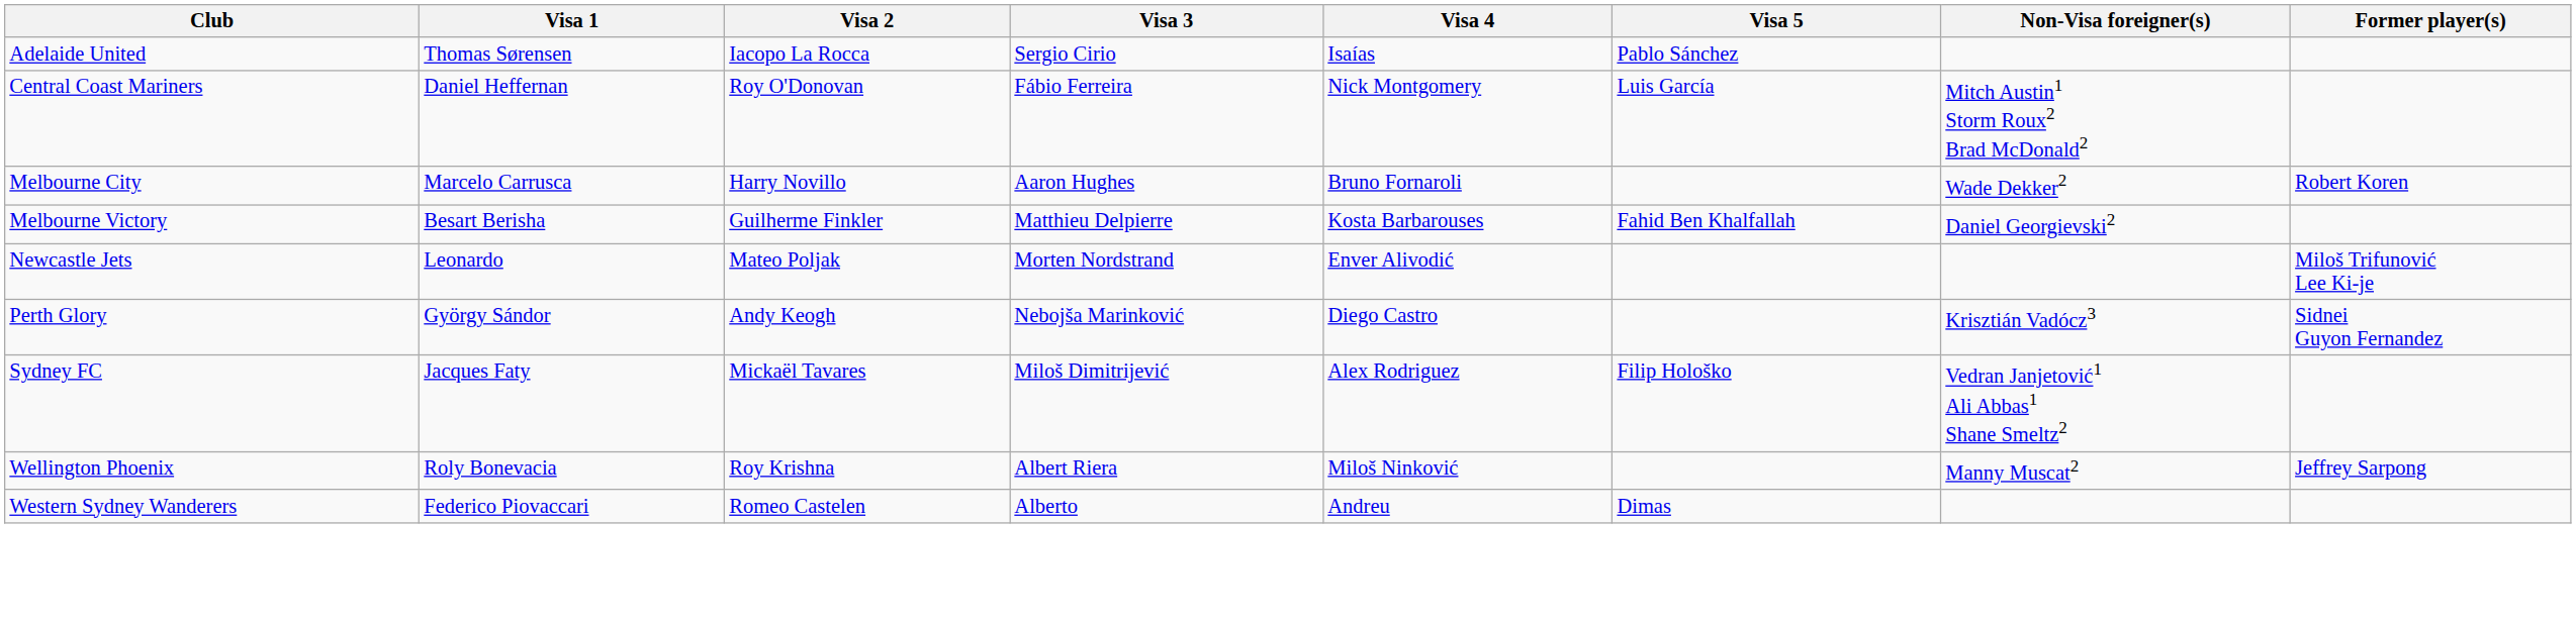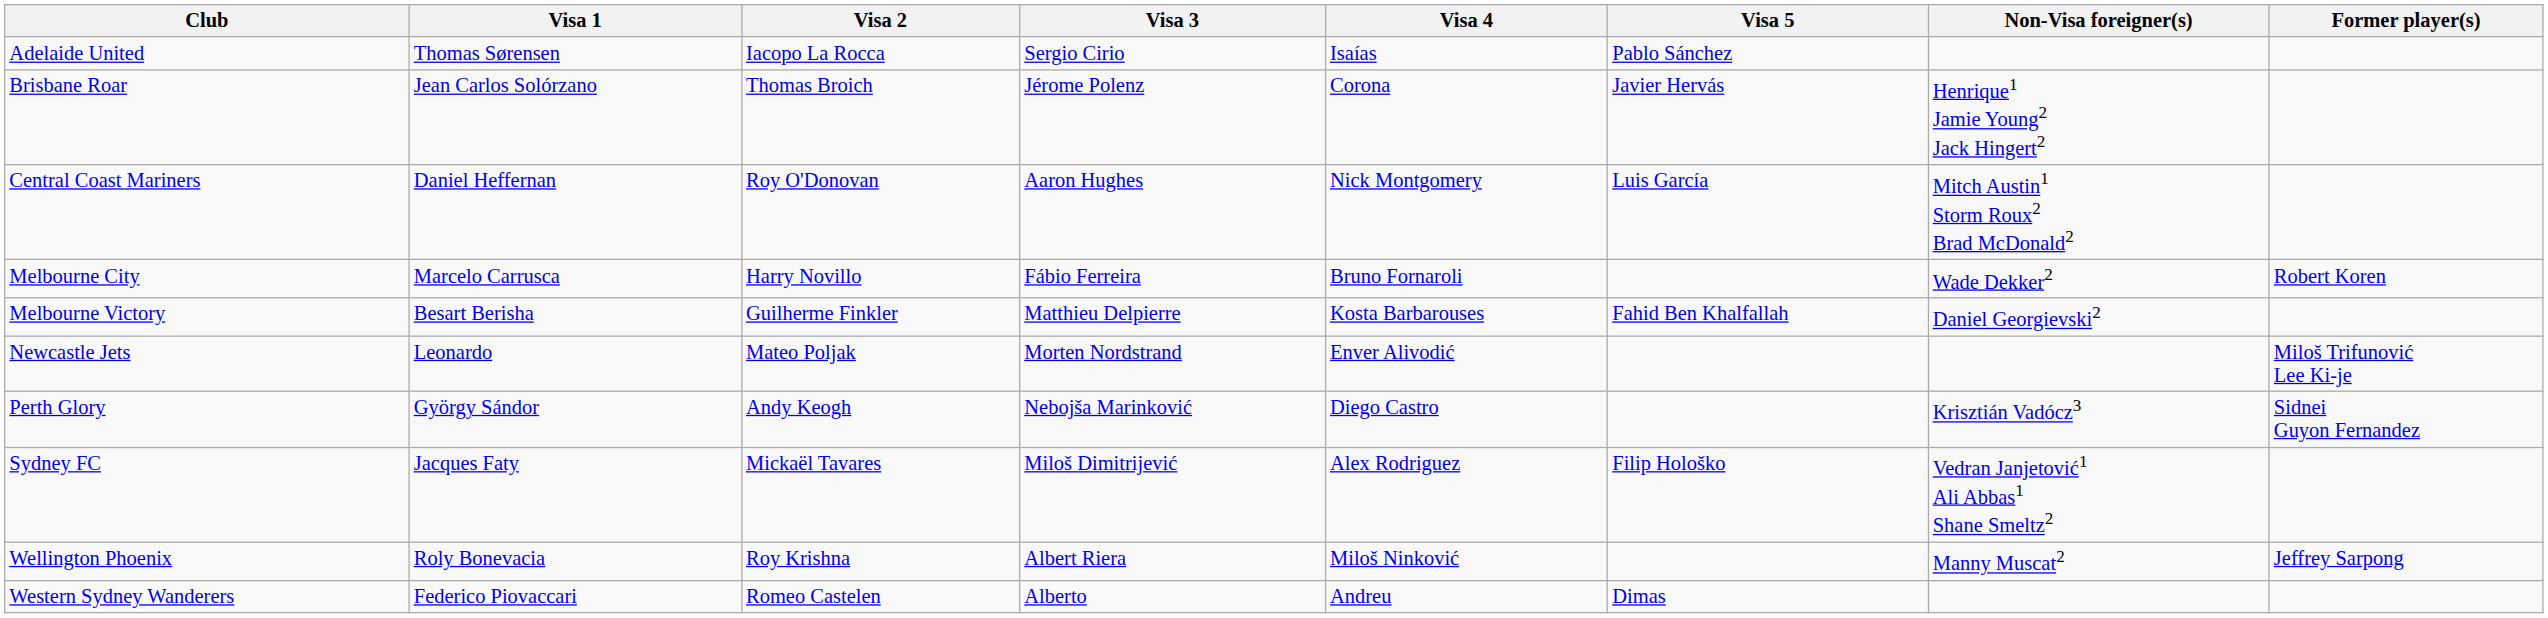 <table class="wikitable" style="width:100%">
 <tr>
 <th>Club</th>
 <th>Visa 1</th>
 <th>Visa 2</th>
 <th>Visa 3</th>
 <th>Visa 4</th>
 <th>Visa 5</th>
 <th>Non-Visa foreigner(s)</th>
 <th>Former player(s)</th>
 </tr>
 <tr style="vertical-align:top;">
 <td><a href='#'>Adelaide United</a></td>
 <td> <a href='#'>Thomas Sørensen</a></td>
 <td> <a href='#'>Iacopo La Rocca</a></td>
 <td> <a href='#'>Sergio Cirio</a></td>
 <td> <a href='#'>Isaías</a></td>
 <td> <a href='#'>Pablo Sánchez</a></td>
 <td></td>
 <td></td>
 </tr>
 <tr style="vertical-align:top;">
+<td><a href='#'>Brisbane Roar</a></td>
+<td> <a href='#'>Jean Carlos Solórzano</a></td>
+<td> <a href='#'>Thomas Broich</a></td>
+<td> <a href='#'>Jérome Polenz</a></td>
+<td> <a href='#'>Corona</a></td>
+<td> <a href='#'>Javier Hervás</a></td>
+<td> <a href='#'>Henrique</a><sup>1</sup> <br> <a href='#'>Jamie Young</a><sup>2</sup> <br> <a href='#'>Jack Hingert</a><sup>2</sup></td>
+<td></td>
+</tr>
+<tr style="vertical-align:top;">
 <td><a href='#'>Central Coast Mariners</a></td>
 <td> <a href='#'>Daniel Heffernan</a></td>
 <td> <a href='#'>Roy O'Donovan</a></td>
-<td> <a href='#'>Fábio Ferreira</a></td>
+<td> <a href='#'>Aaron Hughes</a></td>
 <td> <a href='#'>Nick Montgomery</a></td>
 <td> <a href='#'>Luis García</a></td>
 <td> <a href='#'>Mitch Austin</a><sup>1</sup> <br> <a href='#'>Storm Roux</a><sup>2</sup> <br> <a href='#'>Brad McDonald</a><sup>2</sup></td>
 <td></td>
 </tr>
 <tr style="vertical-align:top;">
 <td><a href='#'>Melbourne City</a></td>
 <td> <a href='#'>Marcelo Carrusca</a></td>
 <td> <a href='#'>Harry Novillo</a></td>
-<td> <a href='#'>Aaron Hughes</a></td>
+<td> <a href='#'>Fábio Ferreira</a></td>
 <td> <a href='#'>Bruno Fornaroli</a></td>
 <td></td>
 <td> <a href='#'>Wade Dekker</a><sup>2</sup></td>
 <td> <a href='#'>Robert Koren</a></td>
 </tr>
 <tr style="vertical-align:top;">
 <td><a href='#'>Melbourne Victory</a></td>
 <td> <a href='#'>Besart Berisha</a></td>
 <td> <a href='#'>Guilherme Finkler</a></td>
 <td> <a href='#'>Matthieu Delpierre</a></td>
 <td> <a href='#'>Kosta Barbarouses</a></td>
 <td> <a href='#'>Fahid Ben Khalfallah</a></td>
 <td> <a href='#'>Daniel Georgievski</a><sup>2</sup></td>
 <td></td>
 </tr>
 <tr style="vertical-align:top;">
 <td><a href='#'>Newcastle Jets</a></td>
 <td> <a href='#'>Leonardo</a></td>
 <td> <a href='#'>Mateo Poljak</a></td>
 <td> <a href='#'>Morten Nordstrand</a></td>
 <td> <a href='#'>Enver Alivodić</a></td>
 <td></td>
 <td></td>
 <td> <a href='#'>Miloš Trifunović</a> <br> <a href='#'>Lee Ki-je</a></td>
 </tr>
 <tr style="vertical-align:top;">
 <td><a href='#'>Perth Glory</a></td>
 <td> <a href='#'>György Sándor</a></td>
 <td> <a href='#'>Andy Keogh</a></td>
 <td> <a href='#'>Nebojša Marinković</a></td>
 <td> <a href='#'>Diego Castro</a></td>
 <td></td>
 <td> <a href='#'>Krisztián Vadócz</a><sup>3</sup></td>
 <td> <a href='#'>Sidnei</a> <br> <a href='#'>Guyon Fernandez</a></td>
 </tr>
 <tr style="vertical-align:top;">
 <td><a href='#'>Sydney FC</a></td>
 <td> <a href='#'>Jacques Faty</a></td>
 <td> <a href='#'>Mickaël Tavares</a></td>
 <td> <a href='#'>Miloš Dimitrijević</a></td>
 <td> <a href='#'>Alex Rodriguez</a></td>
 <td> <a href='#'>Filip Hološko</a></td>
 <td> <a href='#'>Vedran Janjetović</a><sup>1</sup> <br> <a href='#'>Ali Abbas</a><sup>1</sup> <br>  <a href='#'>Shane Smeltz</a><sup>2</sup></td>
 <td></td>
 </tr>
 <tr style="vertical-align:top;">
 <td><a href='#'>Wellington Phoenix</a></td>
 <td> <a href='#'>Roly Bonevacia</a></td>
 <td> <a href='#'>Roy Krishna</a></td>
 <td> <a href='#'>Albert Riera</a></td>
 <td> <a href='#'>Miloš Ninković</a></td>
 <td></td>
 <td> <a href='#'>Manny Muscat</a><sup>2</sup> <br></td>
 <td> <a href='#'>Jeffrey Sarpong</a></td>
 </tr>
 <tr style="vertical-align:top;">
 <td><a href='#'>Western Sydney Wanderers</a></td>
 <td> <a href='#'>Federico Piovaccari</a></td>
 <td> <a href='#'>Romeo Castelen</a></td>
 <td> <a href='#'>Alberto</a></td>
 <td> <a href='#'>Andreu</a></td>
 <td> <a href='#'>Dimas</a></td>
 <td></td>
 <td></td>
 </tr>
 </table>
